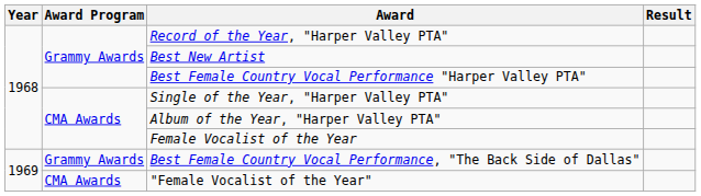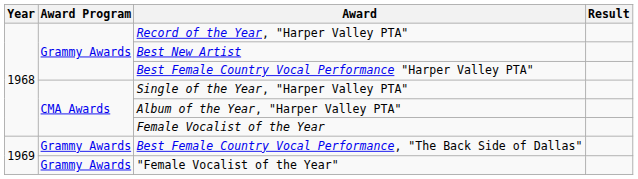 <table class="wikitable">
 <tr>
 <th>Year</th>
 <th>Award Program</th>
 <th>Award</th>
 <th>Result</th>
 </tr>
 <tr>
 <td rowspan="6">1968</td>
 <td rowspan="3"><a href='#'>Grammy Awards</a></td>
 <td><em><a href='#'>Record of the Year</a></em>, "Harper Valley PTA"</td>
 <td></td>
 </tr>
 <tr>
 <td><em><a href='#'>Best New Artist</a></em></td>
 <td></td>
 </tr>
 <tr>
 <td><em><a href='#'>Best Female Country Vocal Performance</a></em> "Harper Valley PTA"</td>
 <td></td>
 </tr>
 <tr>
 <td rowspan="3"><a href='#'>CMA Awards</a></td>
 <td><em>Single of the Year</em>, "Harper Valley PTA"</td>
 <td></td>
 </tr>
 <tr>
 <td><em>Album of the Year</em>, "Harper Valley PTA"</td>
 <td></td>
 </tr>
 <tr>
 <td><em>Female Vocalist of the Year</em></td>
 <td></td>
 </tr>
 <tr>
 <td rowspan="2">1969</td>
 <td><a href='#'>Grammy Awards</a></td>
 <td><em><a href='#'>Best Female Country Vocal Performance</a></em>, "The Back Side of Dallas"</td>
 <td></td>
 </tr>
 <tr>
-<td><a href='#'>CMA Awards</a></td>
+<td><a href='#'>Grammy Awards</a></td>
 <td>"Female Vocalist of the Year"</td>
 <td></td>
 </tr>
 </table>
